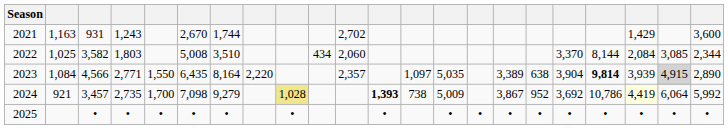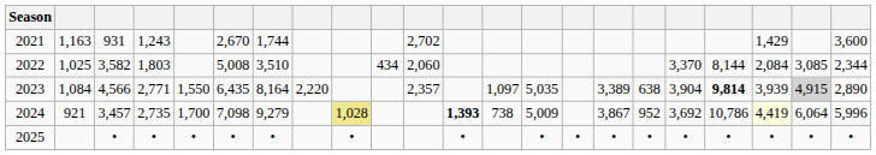 <table class="wikitable mw-datatable" style="text-align:center; font-size:90%;">
 <tr>
 <th width=35>Season</th>
 <th width=25></th>
 <th width=25></th>
 <th width=25></th>
 <th width=25></th>
 <th width=25></th>
 <th width=25></th>
 <th width=25></th>
 <th width=25></th>
 <th width=25></th>
 <th width=25></th>
 <th width=25></th>
 <th width=25></th>
 <th width=25></th>
 <th width=25></th>
 <th width=25></th>
 <th width=25></th>
 <th width=25></th>
 <th width=25></th>
 <th width=25></th>
 <th width=25></th>
 <th width=25></th>
 </tr>
 <tr>
 <td>2021</td>
 <td> 1,163</td>
 <td> 931</td>
 <td> 1,243</td>
 <td></td>
 <td> 2,670</td>
 <td> 1,744</td>
 <td></td>
 <td></td>
 <td></td>
 <td> 2,702</td>
 <td></td>
 <td></td>
 <td></td>
 <td></td>
 <td></td>
 <td></td>
 <td></td>
 <td></td>
 <td> 1,429</td>
 <td></td>
 <td> 3,600</td>
 </tr>
 <tr>
 <td>2022</td>
 <td> 1,025</td>
 <td> 3,582</td>
 <td> 1,803</td>
 <td></td>
 <td> 5,008</td>
 <td> 3,510</td>
 <td></td>
 <td></td>
 <td> 434</td>
 <td> 2,060</td>
 <td></td>
 <td></td>
 <td></td>
 <td></td>
 <td></td>
 <td></td>
 <td> 3,370</td>
 <td> 8,144</td>
 <td> 2,084</td>
 <td> 3,085</td>
 <td> 2,344</td>
 </tr>
 <tr>
 <td>2023</td>
 <td> 1,084</td>
 <td> 4,566</td>
 <td> 2,771</td>
 <td> 1,550</td>
 <td> 6,435</td>
 <td> 8,164</td>
 <td> 2,220</td>
 <td></td>
 <td></td>
 <td> 2,357</td>
 <td></td>
 <td> 1,097</td>
 <td> 5,035</td>
 <td></td>
 <td> 3,389</td>
 <td> 638</td>
 <td> 3,904</td>
 <td><strong> 9,814</strong></td>
 <td> 3,939</td>
 <td style="background: lightgrey;"> 4,915</td>
 <td> 2,890</td>
 </tr>
 <tr>
 <td>2024</td>
 <td> 921</td>
 <td> 3,457</td>
 <td> 2,735</td>
 <td> 1,700</td>
 <td> 7,098</td>
 <td> 9,279</td>
 <td></td>
 <td style="background: khaki;"> 1,028</td>
 <td></td>
 <td></td>
 <td><strong> 1,393</strong></td>
 <td> 738</td>
 <td> 5,009</td>
 <td></td>
 <td> 3,867</td>
 <td> 952</td>
 <td> 3,692</td>
 <td> 10,786</td>
 <td style="background: lightyellow;"> 4,419</td>
 <td> 6,064</td>
-<td> 5,992</td>
+<td> 5,996</td>
 </tr>
 <tr>
 <td>2025</td>
 <td></td>
 <td> •</td>
 <td> •</td>
 <td> •</td>
 <td> •</td>
 <td> •</td>
 <td></td>
 <td> •</td>
 <td></td>
 <td></td>
 <td> •</td>
 <td></td>
 <td> •</td>
 <td> •</td>
 <td> •</td>
 <td> •</td>
 <td> •</td>
 <td> •</td>
 <td> •</td>
 <td> •</td>
 <td> •</td>
 </tr>
 </table>
